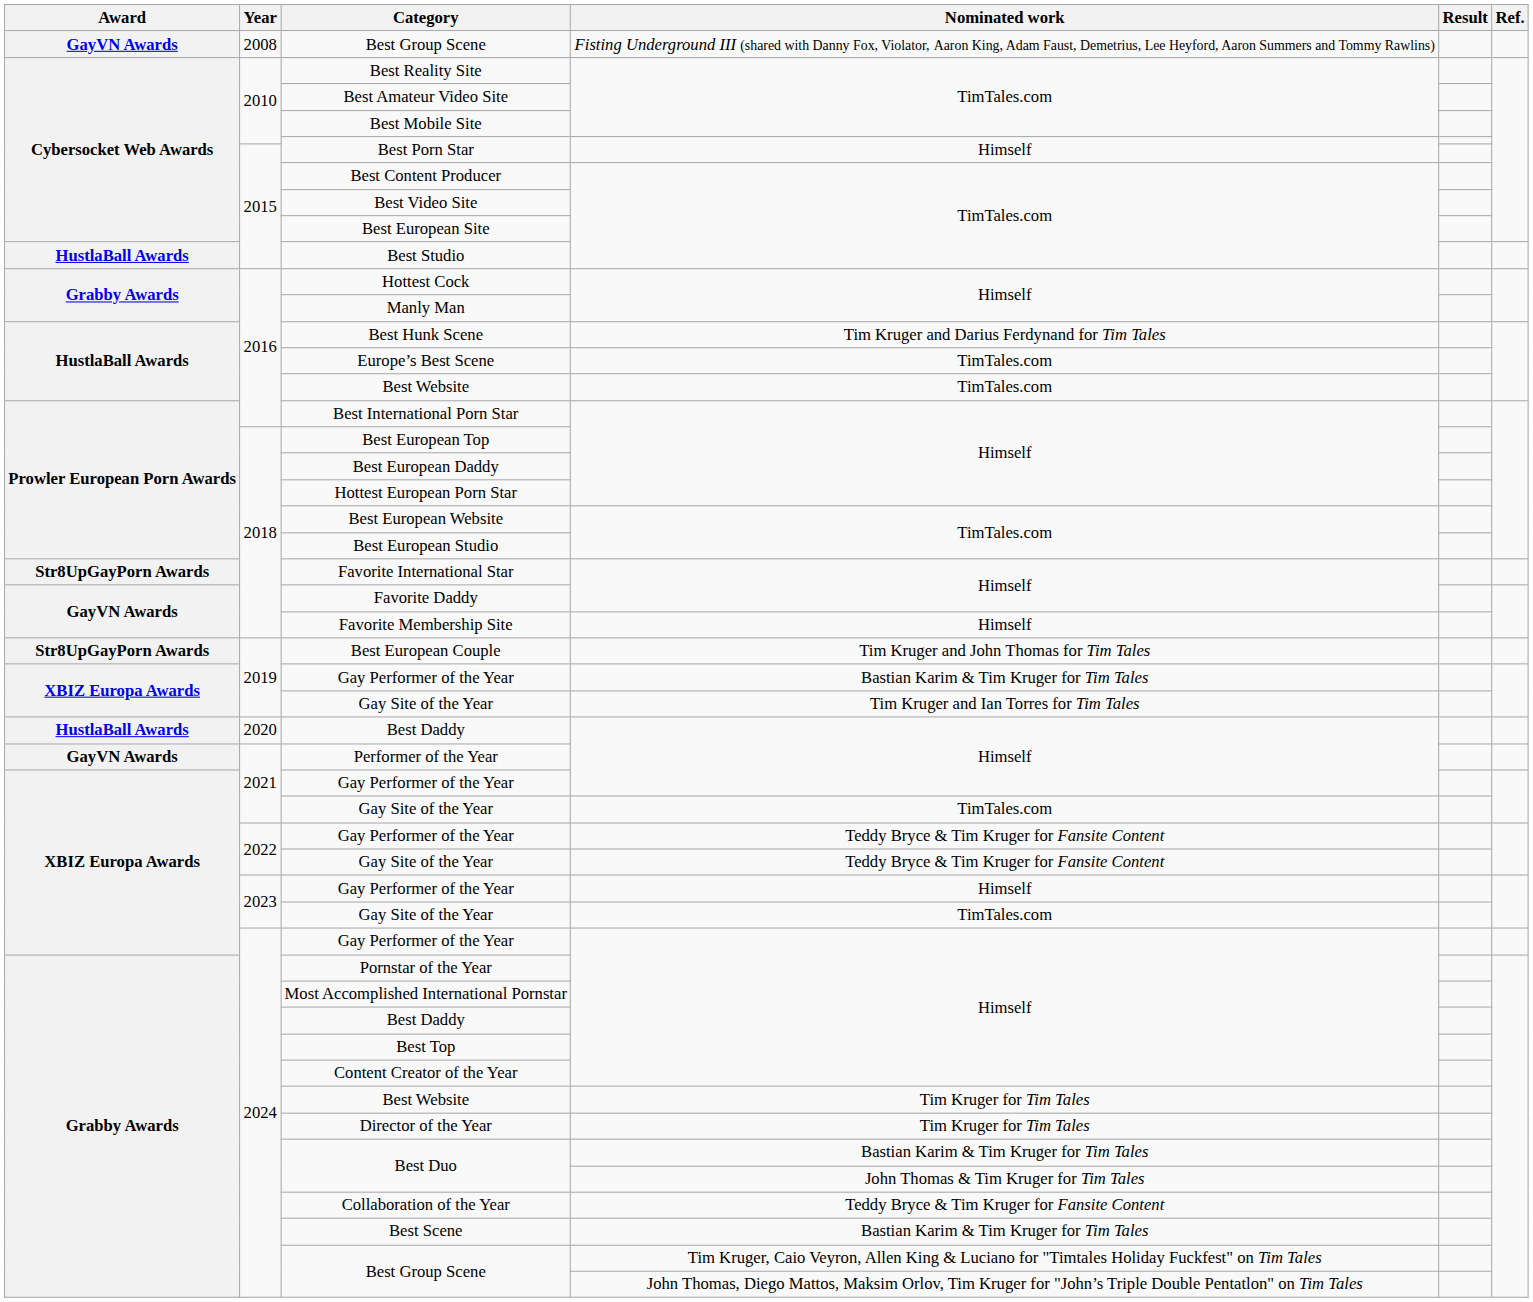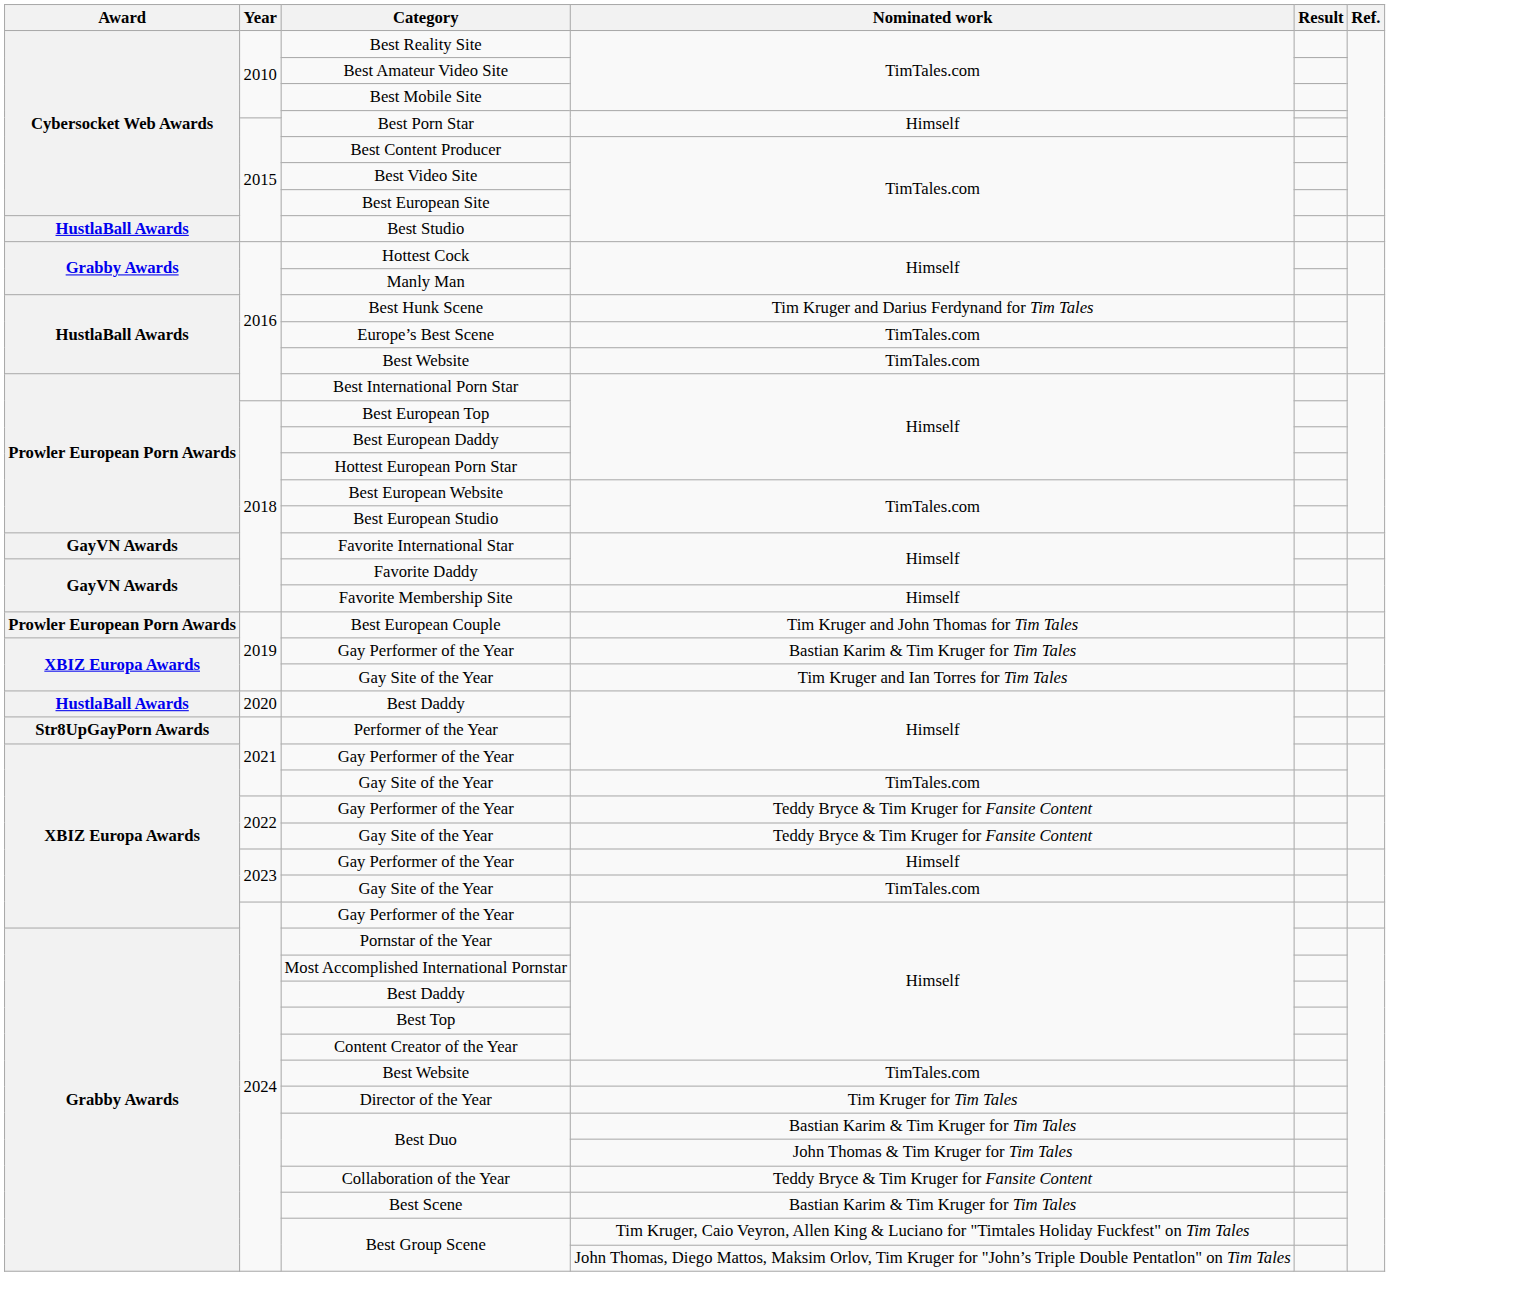 <table class="wikitable plainrowheaders" style="text-align:center;">
 <tr>
 <th scope="col">Award</th>
 <th scope="col">Year</th>
 <th scope="col">Category</th>
 <th scope="col">Nominated work</th>
 <th scope="col">Result</th>
 <th scope="col">Ref.</th>
-</tr>
-<tr>
-<th scope="row"><a href='#'>GayVN Awards</a></th>
-<td>2008</td>
-<td>Best Group Scene</td>
-<td><em>Fisting Underground III</em>  <small>(shared with Danny Fox, Violator,</small> <small>Aaron King, Adam Faust, Demetrius, Lee Heyford, Aaron Summers and Tommy Rawlins)</small><br></td>
-<td></td>
-<td></td>
 </tr>
 <tr>
 <th rowspan="8" scope="row">Cybersocket Web Awards</th>
 <td rowspan="4">2010</td>
 <td>Best Reality Site</td>
 <td rowspan="3">TimTales.com</td>
 <td></td>
 <td rowspan="8"></td>
 </tr>
 <tr>
 <td>Best Amateur Video Site</td>
 <td></td>
 </tr>
 <tr>
 <td>Best Mobile Site</td>
 <td></td>
 </tr>
 <tr>
 <td rowspan="2">Best Porn Star</td>
 <td rowspan="2">Himself</td>
 <td></td>
 </tr>
 <tr>
 <td rowspan="5">2015</td>
 <td></td>
 </tr>
 <tr>
 <td>Best Content Producer</td>
 <td rowspan="4">TimTales.com</td>
 <td></td>
 </tr>
 <tr>
 <td>Best Video Site</td>
 <td></td>
 </tr>
 <tr>
 <td>Best European Site</td>
 <td></td>
 </tr>
 <tr>
 <th scope="row"><a href='#'>HustlaBall Awards</a></th>
 <td>Best Studio</td>
 <td></td>
 <td></td>
 </tr>
 <tr>
 <th rowspan="2" scope="row"><a href='#'>Grabby Awards</a></th>
 <td rowspan="6">2016</td>
 <td>Hottest Cock</td>
 <td rowspan="2">Himself</td>
 <td></td>
 <td rowspan="2"></td>
 </tr>
 <tr>
 <td>Manly Man</td>
 <td></td>
 </tr>
 <tr>
 <th rowspan="3" scope="row">HustlaBall Awards</th>
 <td>Best Hunk Scene</td>
 <td>Tim Kruger and Darius Ferdynand for <em>Tim Tales</em></td>
 <td></td>
 <td rowspan="3"></td>
 </tr>
 <tr>
 <td>Europe’s Best Scene</td>
 <td>TimTales.com</td>
 <td></td>
 </tr>
 <tr>
 <td>Best Website</td>
 <td>TimTales.com</td>
 <td></td>
 </tr>
 <tr>
 <th rowspan="6" scope="row">Prowler European Porn Awards</th>
 <td>Best International Porn Star</td>
 <td rowspan="4">Himself</td>
 <td></td>
 <td rowspan="6"></td>
 </tr>
 <tr>
 <td rowspan="8">2018</td>
 <td>Best European Top</td>
 <td></td>
 </tr>
 <tr>
 <td>Best European Daddy</td>
 <td></td>
 </tr>
 <tr>
 <td>Hottest European Porn Star</td>
 <td></td>
 </tr>
 <tr>
 <td>Best European Website</td>
 <td rowspan="2">TimTales.com</td>
 <td></td>
 </tr>
 <tr>
 <td>Best European Studio</td>
 <td></td>
 </tr>
 <tr>
-<th scope="row">Str8UpGayPorn Awards</th>
+<th scope="row">GayVN Awards</th>
 <td>Favorite International Star</td>
 <td rowspan="2">Himself</td>
 <td></td>
 <td></td>
 </tr>
 <tr>
 <th rowspan="2" scope="row">GayVN Awards</th>
 <td>Favorite Daddy</td>
 <td></td>
 <td rowspan="2"></td>
 </tr>
 <tr>
 <td>Favorite Membership Site</td>
 <td>Himself</td>
 <td></td>
 </tr>
 <tr>
-<th scope="row">Str8UpGayPorn Awards</th>
+<th scope="row">Prowler European Porn Awards</th>
 <td rowspan="3">2019</td>
 <td>Best European Couple</td>
 <td>Tim Kruger and John Thomas for <em>Tim Tales</em></td>
 <td></td>
 <td></td>
 </tr>
 <tr>
 <th rowspan="2" scope="row"><a href='#'>XBIZ Europa Awards</a></th>
 <td>Gay Performer of the Year</td>
 <td>Bastian Karim & Tim Kruger for <em>Tim Tales</em></td>
 <td></td>
 <td rowspan="2"></td>
 </tr>
 <tr>
 <td>Gay Site of the Year</td>
 <td>Tim Kruger and Ian Torres for <em>Tim Tales</em></td>
 <td></td>
 </tr>
 <tr>
 <th scope="row"><a href='#'>HustlaBall Awards</a></th>
 <td>2020</td>
 <td>Best Daddy</td>
 <td rowspan="3">Himself</td>
 <td></td>
 <td></td>
 </tr>
 <tr>
-<th scope="row">GayVN Awards</th>
+<th scope="row">Str8UpGayPorn Awards</th>
 <td rowspan="3">2021</td>
 <td>Performer of the Year</td>
 <td></td>
 <td></td>
 </tr>
 <tr>
 <th rowspan="7" scope="row">XBIZ Europa Awards</th>
 <td>Gay Performer of the Year</td>
 <td></td>
 <td rowspan="2"></td>
 </tr>
 <tr>
 <td>Gay Site of the Year</td>
 <td>TimTales.com</td>
 <td></td>
 </tr>
 <tr>
 <td rowspan="2">2022</td>
 <td>Gay Performer of the Year</td>
 <td>Teddy Bryce & Tim Kruger for <em>Fansite Content</em></td>
 <td></td>
 <td rowspan="2"></td>
 </tr>
 <tr>
 <td>Gay Site of the Year</td>
 <td>Teddy Bryce & Tim Kruger for <em>Fansite Content</em></td>
 <td></td>
 </tr>
 <tr>
 <td rowspan="2">2023</td>
 <td>Gay Performer of the Year</td>
 <td>Himself</td>
 <td></td>
 <td rowspan="2"></td>
 </tr>
 <tr>
 <td>Gay Site of the Year</td>
 <td>TimTales.com</td>
 <td></td>
 </tr>
 <tr>
 <td rowspan="14">2024</td>
 <td>Gay Performer of the Year</td>
 <td rowspan="6">Himself</td>
 <td></td>
 <td></td>
 </tr>
 <tr>
 <th rowspan="13" scope="row">Grabby Awards</th>
 <td>Pornstar of the Year</td>
 <td></td>
 <td rowspan="13"></td>
 </tr>
 <tr>
 <td>Most Accomplished International Pornstar</td>
 <td></td>
 </tr>
 <tr>
 <td>Best Daddy</td>
 <td></td>
 </tr>
 <tr>
 <td>Best Top</td>
 <td></td>
 </tr>
 <tr>
 <td>Content Creator of the Year</td>
 <td></td>
 </tr>
 <tr>
 <td>Best Website</td>
-<td>Tim Kruger for <em>Tim Tales</em></td>
+<td>TimTales.com</td>
 <td></td>
 </tr>
 <tr>
 <td>Director of the Year</td>
 <td>Tim Kruger for <em>Tim Tales</em></td>
 <td></td>
 </tr>
 <tr>
 <td rowspan="2">Best Duo</td>
 <td>Bastian Karim & Tim Kruger for <em>Tim Tales</em></td>
 <td></td>
 </tr>
 <tr>
 <td>John Thomas & Tim Kruger for <em>Tim Tales</em></td>
 <td></td>
 </tr>
 <tr>
 <td>Collaboration of the Year</td>
 <td>Teddy Bryce & Tim Kruger for <em>Fansite Content</em></td>
 <td></td>
 </tr>
 <tr>
 <td>Best Scene</td>
 <td>Bastian Karim & Tim Kruger for <em>Tim Tales</em></td>
 <td></td>
 </tr>
 <tr>
 <td rowspan="2">Best Group Scene</td>
 <td>Tim Kruger, Caio Veyron, Allen King & Luciano for "Timtales Holiday Fuckfest" on <em>Tim Tales</em></td>
 <td></td>
 </tr>
 <tr>
 <td>John Thomas, Diego Mattos, Maksim Orlov, Tim Kruger for "John’s Triple Double Pentatlon" on <em>Tim Tales</em></td>
 <td></td>
 </tr>
 </table>
